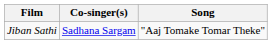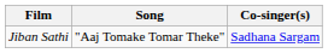 <table class="wikitable plainrowheaders" textcolor:#000;">
 <tr>
 <th scope="col"><strong>Film</strong></th>
+<th scope="col"><strong>Song</strong></th>
 <th scope="col"><strong>Co-singer(s)</strong></th>
-<th scope="col"><strong>Song</strong></th>
 </tr>
 <tr>
 <td><em>Jiban Sathi</em></td>
+<td>"Aaj Tomake Tomar Theke"</td>
 <td><a href='#'>Sadhana Sargam</a></td>
-<td>"Aaj Tomake Tomar Theke"</td>
 </tr>
 </table>
